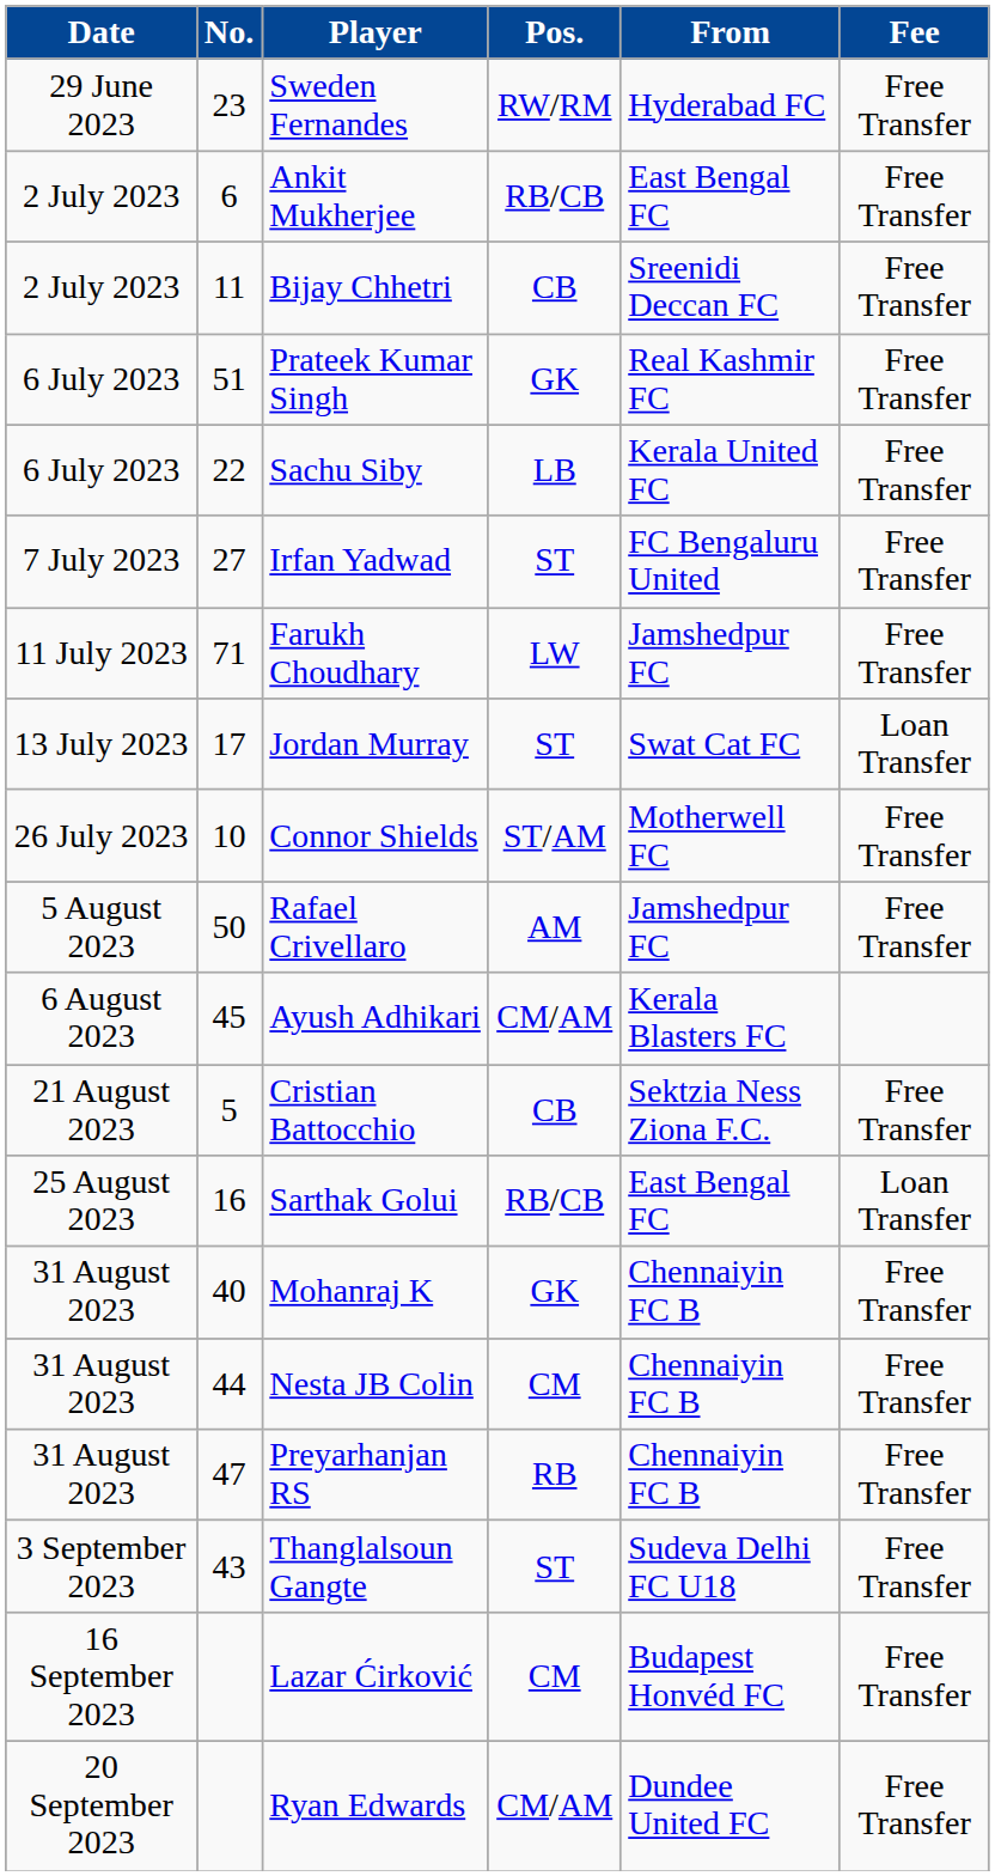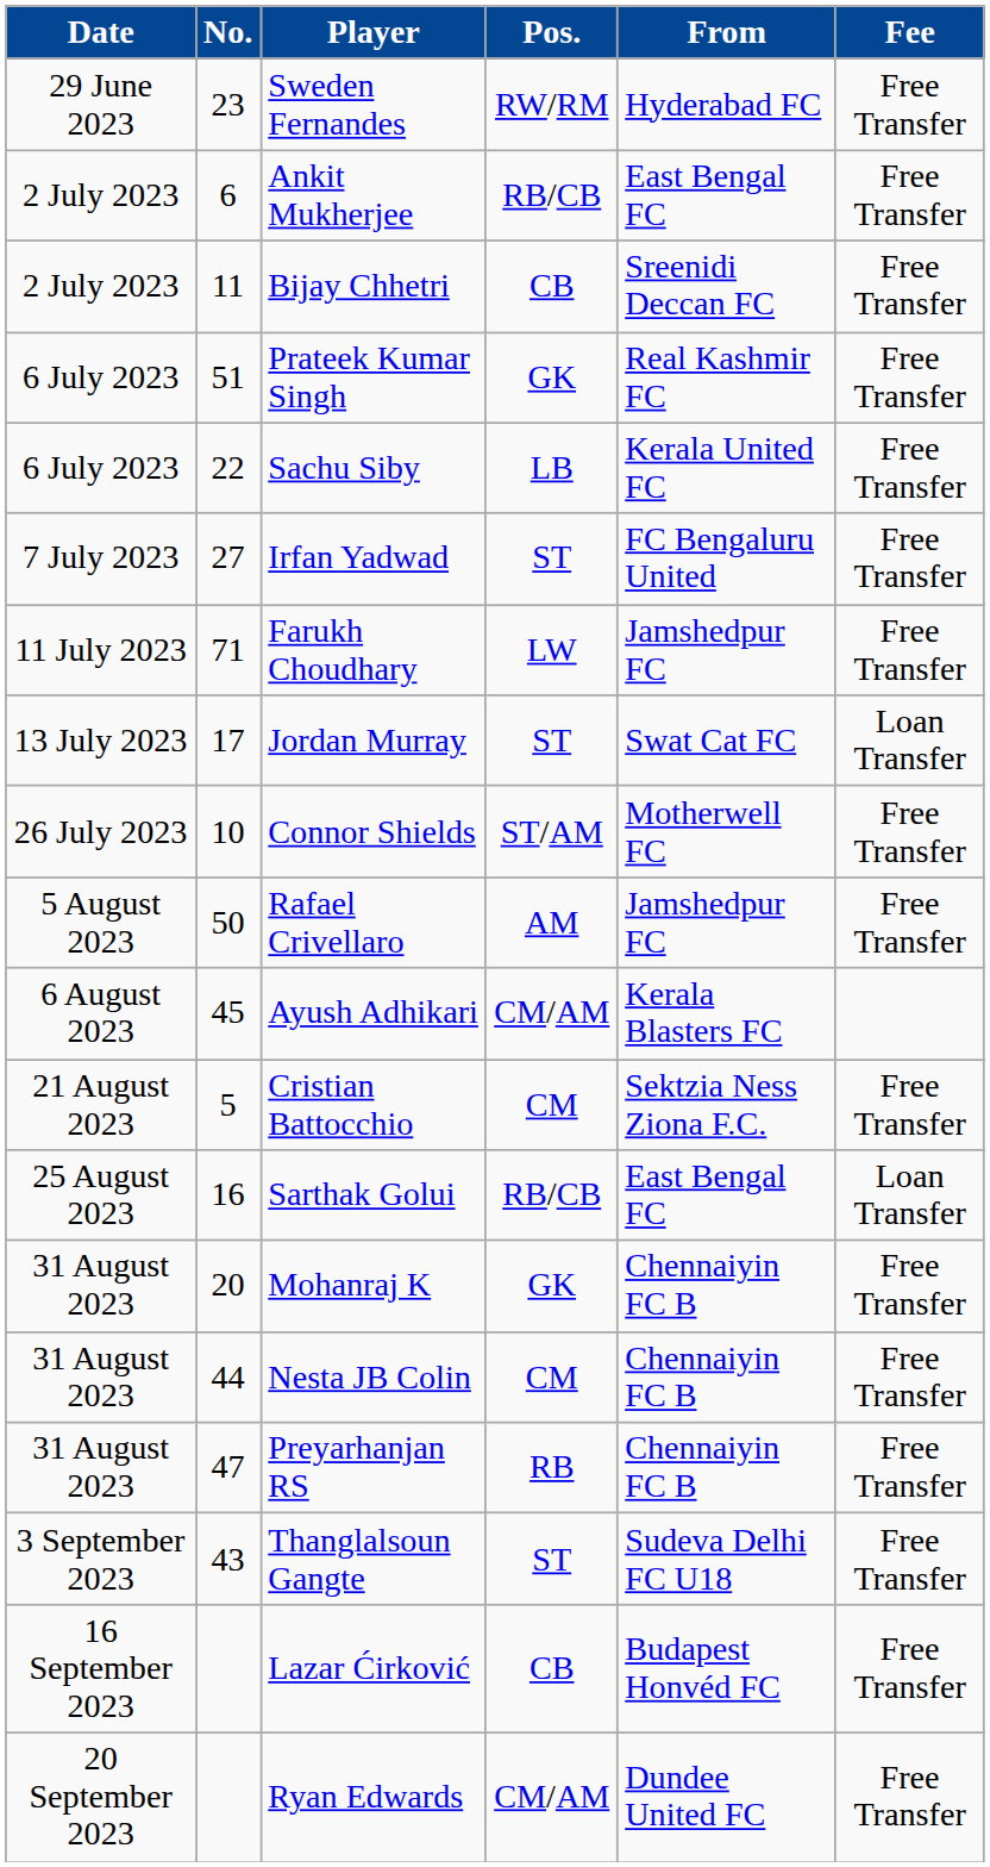 <table class="wikitable plainrowheaders sortable" style="text-align:center;width:75%;">
 <tr>
 <th scope="col" style="background-color:#034694;color:#FFFFFF">Date</th>
 <th scope="col" style="background-color:#034694;color:#FFFFFF">No.</th>
 <th scope="col" style="background-color:#034694;color:#FFFFFF">Player</th>
 <th scope="col" style="background-color:#034694;color:#FFFFFF">Pos.</th>
 <th scope="col" style="background-color:#034694;color:#FFFFFF">From</th>
 <th scope="col" style="background-color:#034694;color:#FFFFFF" data-sort-type="currency">Fee</th>
 </tr>
 <tr>
 <td>29 June 2023</td>
 <td>23</td>
 <td align=left> <a href='#'>Sweden Fernandes</a></td>
 <td><a href='#'>RW</a>/<a href='#'>RM</a></td>
 <td align=left> <a href='#'>Hyderabad FC</a></td>
 <td>Free Transfer</td>
 </tr>
 <tr>
 <td>2 July 2023</td>
 <td>6</td>
 <td align=left> <a href='#'>Ankit Mukherjee</a></td>
 <td><a href='#'>RB</a>/<a href='#'>CB</a></td>
 <td align=left> <a href='#'>East Bengal FC</a></td>
 <td>Free Transfer</td>
 </tr>
 <tr>
 <td>2 July 2023</td>
 <td>11</td>
 <td align=left> <a href='#'>Bijay Chhetri</a></td>
 <td><a href='#'>CB</a></td>
 <td align=left> <a href='#'>Sreenidi Deccan FC</a></td>
 <td>Free Transfer</td>
 </tr>
 <tr>
 <td>6 July 2023</td>
 <td>51</td>
 <td align=left> <a href='#'>Prateek Kumar Singh</a></td>
 <td><a href='#'>GK</a></td>
 <td align=left> <a href='#'>Real Kashmir FC</a></td>
 <td>Free Transfer</td>
 </tr>
 <tr>
 <td>6 July 2023</td>
 <td>22</td>
 <td align=left> <a href='#'>Sachu Siby</a></td>
 <td><a href='#'>LB</a></td>
 <td align=left> <a href='#'>Kerala United FC</a></td>
 <td>Free Transfer</td>
 </tr>
 <tr>
 <td>7 July 2023</td>
 <td>27</td>
 <td align=left> <a href='#'>Irfan Yadwad</a></td>
 <td><a href='#'>ST</a></td>
 <td align=left> <a href='#'>FC Bengaluru United</a></td>
 <td>Free Transfer</td>
 </tr>
 <tr>
 <td>11 July 2023</td>
 <td>71</td>
 <td align=left> <a href='#'>Farukh Choudhary</a></td>
 <td><a href='#'>LW</a></td>
 <td align=left> <a href='#'>Jamshedpur FC</a></td>
 <td>Free Transfer</td>
 </tr>
 <tr>
 <td>13 July 2023</td>
 <td>17</td>
 <td align=left> <a href='#'>Jordan Murray</a></td>
 <td><a href='#'>ST</a></td>
 <td align=left> <a href='#'>Swat Cat FC</a></td>
 <td>Loan Transfer</td>
 </tr>
 <tr>
 <td>26 July 2023</td>
 <td>10</td>
 <td align=left> <a href='#'>Connor Shields</a></td>
 <td><a href='#'>ST</a>/<a href='#'>AM</a></td>
 <td align=left> <a href='#'>Motherwell FC</a></td>
 <td>Free Transfer</td>
 </tr>
 <tr>
 <td>5 August 2023</td>
 <td>50</td>
 <td align=left> <a href='#'>Rafael Crivellaro</a></td>
 <td><a href='#'>AM</a></td>
 <td align=left> <a href='#'>Jamshedpur FC</a></td>
 <td>Free Transfer</td>
 </tr>
 <tr>
 <td>6 August 2023</td>
 <td>45</td>
 <td align=left> <a href='#'>Ayush Adhikari</a></td>
 <td><a href='#'>CM</a>/<a href='#'>AM</a></td>
 <td align=left> <a href='#'>Kerala Blasters FC</a></td>
 <td></td>
 </tr>
 <tr>
 <td>21 August 2023</td>
 <td>5</td>
 <td align=left> <a href='#'>Cristian Battocchio</a></td>
-<td><a href='#'>CB</a></td>
+<td><a href='#'>CM</a></td>
 <td align=left> <a href='#'>Sektzia Ness Ziona F.C.</a></td>
 <td>Free Transfer</td>
 </tr>
 <tr>
 <td>25 August 2023</td>
 <td>16</td>
 <td align=left> <a href='#'>Sarthak Golui</a></td>
 <td><a href='#'>RB</a>/<a href='#'>CB</a></td>
 <td align=left> <a href='#'>East Bengal FC</a></td>
 <td>Loan Transfer</td>
 </tr>
 <tr>
 <td>31 August 2023</td>
-<td>40</td>
+<td>20</td>
 <td align=left> <a href='#'>Mohanraj K</a></td>
 <td><a href='#'>GK</a></td>
 <td align=left> <a href='#'>Chennaiyin FC B</a></td>
 <td>Free Transfer</td>
 </tr>
 <tr>
 <td>31 August 2023</td>
 <td>44</td>
 <td align=left> <a href='#'>Nesta JB Colin</a></td>
 <td><a href='#'>CM</a></td>
 <td align=left> <a href='#'>Chennaiyin FC B</a></td>
 <td>Free Transfer</td>
 </tr>
 <tr>
 <td>31 August 2023</td>
 <td>47</td>
 <td align=left> <a href='#'>Preyarhanjan RS</a></td>
 <td><a href='#'>RB</a></td>
 <td align=left> <a href='#'>Chennaiyin FC B</a></td>
 <td>Free Transfer</td>
 </tr>
 <tr>
 <td>3 September 2023</td>
 <td>43</td>
 <td align=left> <a href='#'>Thanglalsoun Gangte</a></td>
 <td><a href='#'>ST</a></td>
 <td align=left> <a href='#'>Sudeva Delhi FC U18</a></td>
 <td>Free Transfer</td>
 </tr>
 <tr>
 <td>16 September 2023</td>
 <td></td>
 <td align=left> <a href='#'>Lazar Ćirković</a></td>
-<td><a href='#'>CM</a></td>
+<td><a href='#'>CB</a></td>
 <td align=left> <a href='#'>Budapest Honvéd FC</a></td>
 <td>Free Transfer</td>
 </tr>
 <tr>
 <td>20 September 2023</td>
 <td></td>
 <td align=left> <a href='#'>Ryan Edwards</a></td>
 <td><a href='#'>CM</a>/<a href='#'>AM</a></td>
 <td align=left> <a href='#'>Dundee United FC</a></td>
 <td>Free Transfer</td>
 </tr>
 </table>
